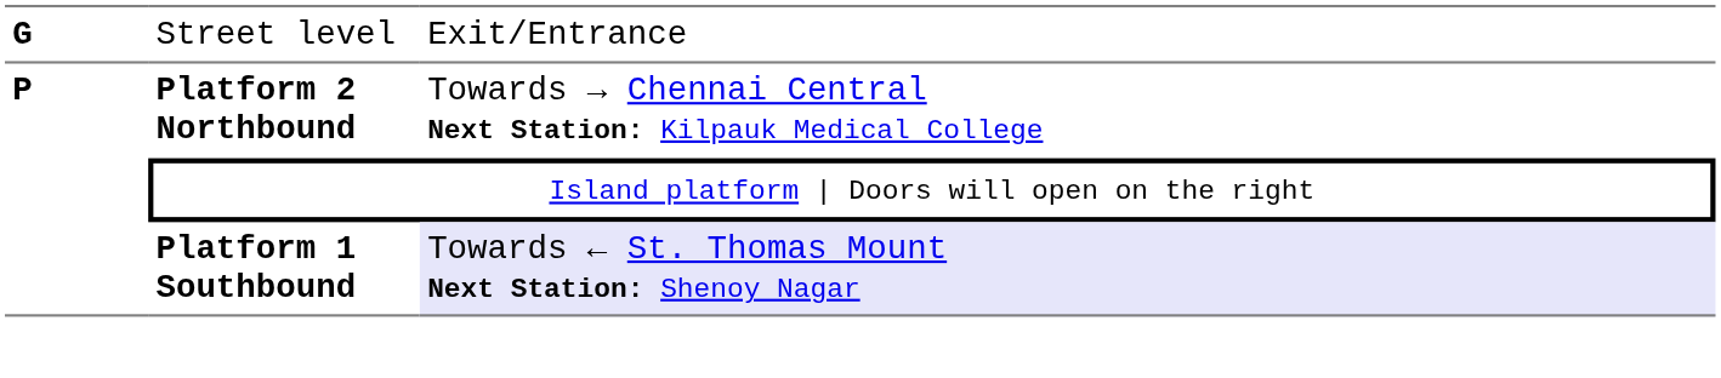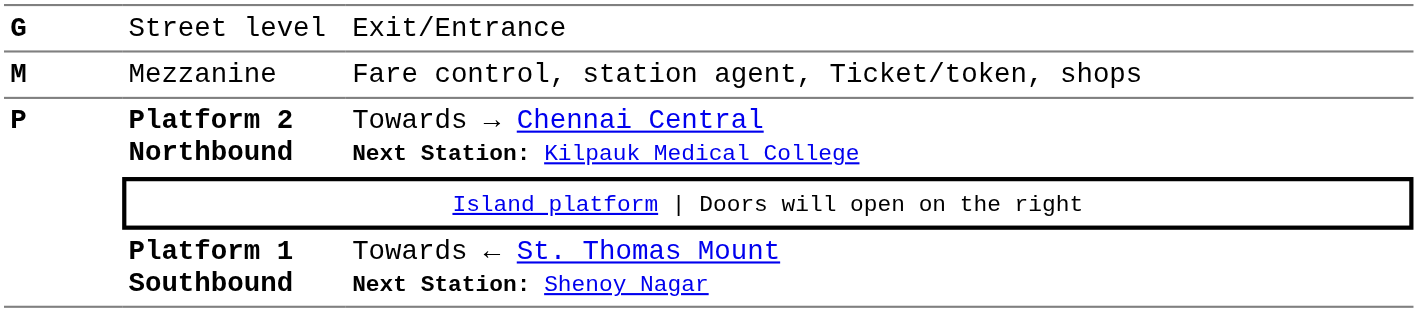 <table table border=0 cellspacing=0 cellpadding=3>
 <tr>
 <td style="border-top:solid 1px gray;border-bottom:solid 1px gray;" width=50 valign=top><strong>G</strong></td>
 <td style="border-top:solid 1px gray;border-bottom:solid 1px gray;" width=100 valign=top>Street level</td>
 <td style="border-top:solid 1px gray;border-bottom:solid 1px gray;" width=390 valign=top>Exit/Entrance</td>
+</tr>
+<tr>
+<td style="border-bottom:solid 1px gray;"><strong>M</strong></td>
+<td style="border-bottom:solid 1px gray;">Mezzanine</td>
+<td style="border-bottom:solid 1px gray;">Fare control, station agent, Ticket/token, shops</td>
 </tr>
 <tr>
 <td style="border-bottom:solid 1px gray;" width=50 rowspan=3 valign=top><strong>P</strong></td>
 <td style="border-bottom:solid 1px white;" width=100><span><strong>Platform 2</strong><br><strong>Northbound</strong></span></td>
 <td style="border-bottom:solid 1px white;" width=500>Towards → <a href='#'>Chennai Central</a><br><small><strong>Next Station:</strong> <a href='#'>Kilpauk Medical College</a></small></td>
 </tr>
 <tr>
 <td style="border-top:solid 2px black;border-right:solid 2px black;border-left:solid 2px black;border-bottom:solid 2px black;text-align:center;" colspan=2><small><a href='#'>Island platform</a> | Doors will open on the right </small></td>
 </tr>
 <tr>
 <td style="border-bottom:solid 1px gray;" width=100><span><strong>Platform 1</strong><br><strong>Southbound</strong></span></td>
-<td style="background: lavender; border-bottom:solid 1px gray;" width="500">Towards ← <a href='#'>St. Thomas Mount</a><br><small><strong>Next Station:</strong> <a href='#'>Shenoy Nagar</a></small></td>
+<td style="border-bottom:solid 1px gray;" width="500">Towards ← <a href='#'>St. Thomas Mount</a><br><small><strong>Next Station:</strong> <a href='#'>Shenoy Nagar</a></small></td>
 </tr>
 </table>
